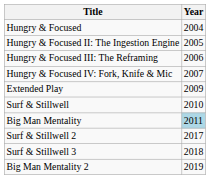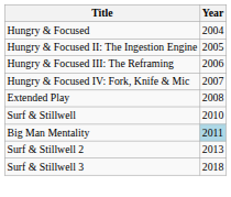 <table class="wikitable">
 <tr>
 <th>Title</th>
 <th>Year</th>
 </tr>
 <tr>
 <td>Hungry & Focused</td>
 <td>2004</td>
 </tr>
 <tr>
 <td>Hungry & Focused II: The Ingestion Engine</td>
 <td>2005</td>
 </tr>
 <tr>
 <td>Hungry & Focused III: The Reframing</td>
 <td>2006</td>
 </tr>
 <tr>
 <td>Hungry & Focused IV: Fork, Knife & Mic</td>
 <td>2007</td>
 </tr>
 <tr>
 <td>Extended Play</td>
-<td>2009</td>
+<td>2008</td>
 </tr>
 <tr>
 <td>Surf & Stillwell</td>
 <td>2010</td>
 </tr>
 <tr>
 <td>Big Man Mentality</td>
 <td style="background: lightblue;">2011</td>
 </tr>
 <tr>
 <td>Surf & Stillwell 2</td>
-<td>2017</td>
+<td>2013</td>
 </tr>
 <tr>
 <td>Surf & Stillwell 3</td>
 <td>2018</td>
 </tr>
-<tr>
-<td>Big Man Mentality 2</td>
-<td>2019</td>
-</tr>
 </table>
